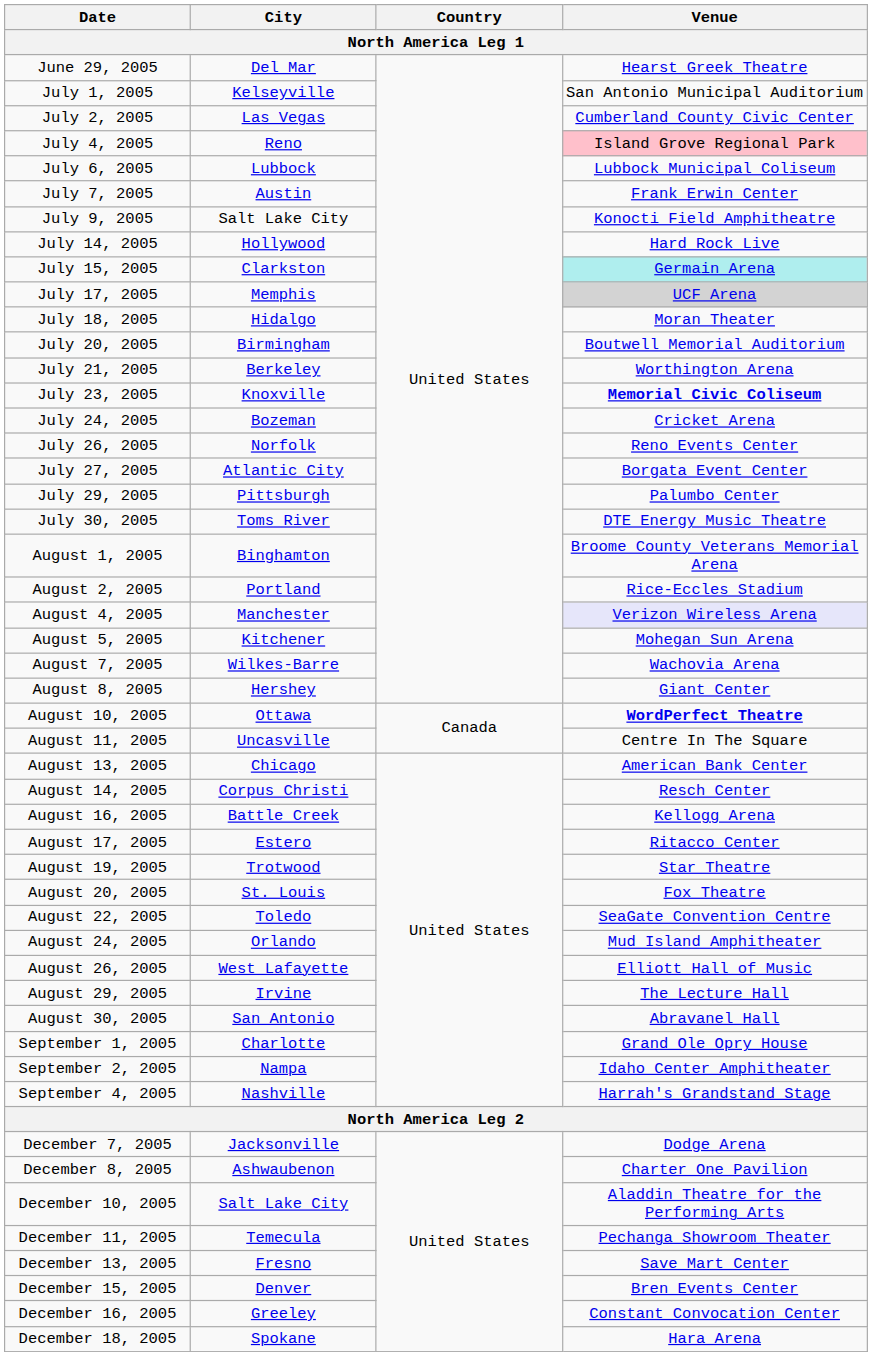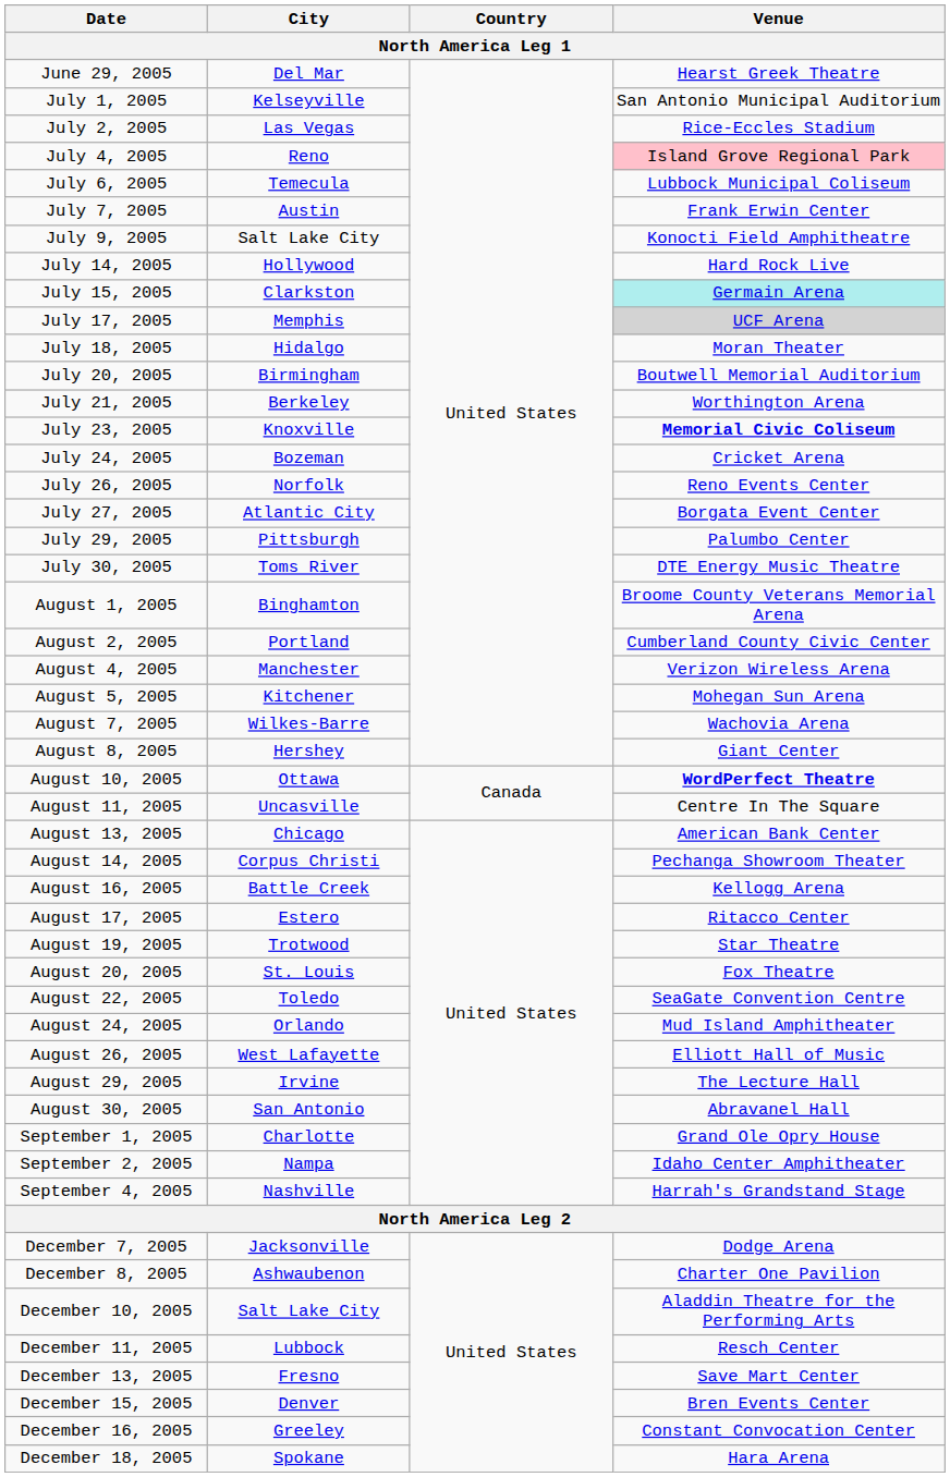 <table class="wikitable" style="text-align:center">
 <tr>
 <th style="width:150px;">Date</th>
 <th style="width:150px;">City</th>
 <th style="width:150px;">Country</th>
 <th style="width:250px;">Venue</th>
 </tr>
 <tr>
 <th colspan="4">North America Leg 1</th>
 </tr>
 <tr>
 <td>June 29, 2005</td>
 <td><a href='#'>Del Mar</a></td>
 <td rowspan="25">United States</td>
 <td><a href='#'>Hearst Greek Theatre</a></td>
 </tr>
 <tr>
 <td>July 1, 2005</td>
 <td><a href='#'>Kelseyville</a></td>
 <td>San Antonio Municipal Auditorium</td>
 </tr>
 <tr>
 <td>July 2, 2005</td>
 <td><a href='#'>Las Vegas</a></td>
-<td><a href='#'>Cumberland County Civic Center</a></td>
+<td><a href='#'>Rice-Eccles Stadium</a></td>
 </tr>
 <tr>
 <td>July 4, 2005</td>
 <td><a href='#'>Reno</a></td>
 <td style="background: pink;">Island Grove Regional Park</td>
 </tr>
 <tr>
 <td>July 6, 2005</td>
-<td><a href='#'>Lubbock</a></td>
+<td><a href='#'>Temecula</a></td>
 <td><a href='#'>Lubbock Municipal Coliseum</a></td>
 </tr>
 <tr>
 <td>July 7, 2005</td>
 <td><a href='#'>Austin</a></td>
 <td><a href='#'>Frank Erwin Center</a></td>
 </tr>
 <tr>
 <td>July 9, 2005</td>
 <td>Salt Lake City</td>
 <td><a href='#'>Konocti Field Amphitheatre</a></td>
 </tr>
 <tr>
 <td>July 14, 2005</td>
 <td><a href='#'>Hollywood</a></td>
 <td><a href='#'>Hard Rock Live</a></td>
 </tr>
 <tr>
 <td>July 15, 2005</td>
 <td><a href='#'>Clarkston</a></td>
 <td style="background: paleturquoise;"><a href='#'>Germain Arena</a></td>
 </tr>
 <tr>
 <td>July 17, 2005</td>
 <td><a href='#'>Memphis</a></td>
 <td style="background: lightgrey;"><a href='#'>UCF Arena</a></td>
 </tr>
 <tr>
 <td>July 18, 2005</td>
 <td><a href='#'>Hidalgo</a></td>
 <td><a href='#'>Moran Theater</a></td>
 </tr>
 <tr>
 <td>July 20, 2005</td>
 <td><a href='#'>Birmingham</a></td>
 <td><a href='#'>Boutwell Memorial Auditorium</a></td>
 </tr>
 <tr>
 <td>July 21, 2005</td>
 <td><a href='#'>Berkeley</a></td>
 <td><a href='#'>Worthington Arena</a></td>
 </tr>
 <tr>
 <td>July 23, 2005</td>
 <td><a href='#'>Knoxville</a></td>
 <td><strong><a href='#'>Memorial Civic Coliseum</a></strong></td>
 </tr>
 <tr>
 <td>July 24, 2005</td>
 <td><a href='#'>Bozeman</a></td>
 <td><a href='#'>Cricket Arena</a></td>
 </tr>
 <tr>
 <td>July 26, 2005</td>
 <td><a href='#'>Norfolk</a></td>
 <td><a href='#'>Reno Events Center</a></td>
 </tr>
 <tr>
 <td>July 27, 2005</td>
 <td><a href='#'>Atlantic City</a></td>
 <td><a href='#'>Borgata Event Center</a></td>
 </tr>
 <tr>
 <td>July 29, 2005</td>
 <td><a href='#'>Pittsburgh</a></td>
 <td><a href='#'>Palumbo Center</a></td>
 </tr>
 <tr>
 <td>July 30, 2005</td>
 <td><a href='#'>Toms River</a></td>
 <td><a href='#'>DTE Energy Music Theatre</a></td>
 </tr>
 <tr>
 <td>August 1, 2005</td>
 <td><a href='#'>Binghamton</a></td>
 <td><a href='#'>Broome County Veterans Memorial Arena</a></td>
 </tr>
 <tr>
 <td>August 2, 2005</td>
 <td><a href='#'>Portland</a></td>
-<td><a href='#'>Rice-Eccles Stadium</a></td>
+<td><a href='#'>Cumberland County Civic Center</a></td>
 </tr>
 <tr>
 <td>August 4, 2005</td>
 <td><a href='#'>Manchester</a></td>
-<td style="background: lavender;"><a href='#'>Verizon Wireless Arena</a></td>
+<td><a href='#'>Verizon Wireless Arena</a></td>
 </tr>
 <tr>
 <td>August 5, 2005</td>
 <td><a href='#'>Kitchener</a></td>
 <td><a href='#'>Mohegan Sun Arena</a></td>
 </tr>
 <tr>
 <td>August 7, 2005</td>
 <td><a href='#'>Wilkes-Barre</a></td>
 <td><a href='#'>Wachovia Arena</a></td>
 </tr>
 <tr>
 <td>August 8, 2005</td>
 <td><a href='#'>Hershey</a></td>
 <td><a href='#'>Giant Center</a></td>
 </tr>
 <tr>
 <td>August 10, 2005</td>
 <td><a href='#'>Ottawa</a></td>
 <td rowspan="2">Canada</td>
 <td><strong><a href='#'>WordPerfect Theatre</a></strong></td>
 </tr>
 <tr>
 <td>August 11, 2005</td>
 <td><a href='#'>Uncasville</a></td>
 <td>Centre In The Square</td>
 </tr>
 <tr>
 <td>August 13, 2005</td>
 <td><a href='#'>Chicago</a></td>
 <td rowspan="14">United States</td>
 <td><a href='#'>American Bank Center</a></td>
 </tr>
 <tr>
 <td>August 14, 2005</td>
 <td><a href='#'>Corpus Christi</a></td>
-<td><a href='#'>Resch Center</a></td>
+<td><a href='#'>Pechanga Showroom Theater</a></td>
 </tr>
 <tr>
 <td>August 16, 2005</td>
 <td><a href='#'>Battle Creek</a></td>
 <td><a href='#'>Kellogg Arena</a></td>
 </tr>
 <tr>
 <td>August 17, 2005</td>
 <td><a href='#'>Estero</a></td>
 <td><a href='#'>Ritacco Center</a></td>
 </tr>
 <tr>
 <td>August 19, 2005</td>
 <td><a href='#'>Trotwood</a></td>
 <td><a href='#'>Star Theatre</a></td>
 </tr>
 <tr>
 <td>August 20, 2005</td>
 <td><a href='#'>St. Louis</a></td>
 <td><a href='#'>Fox Theatre</a></td>
 </tr>
 <tr>
 <td>August 22, 2005</td>
 <td><a href='#'>Toledo</a></td>
 <td><a href='#'>SeaGate Convention Centre</a></td>
 </tr>
 <tr>
 <td>August 24, 2005</td>
 <td><a href='#'>Orlando</a></td>
 <td><a href='#'>Mud Island Amphitheater</a></td>
 </tr>
 <tr>
 <td>August 26, 2005</td>
 <td><a href='#'>West Lafayette</a></td>
 <td><a href='#'>Elliott Hall of Music</a></td>
 </tr>
 <tr>
 <td>August 29, 2005</td>
 <td><a href='#'>Irvine</a></td>
 <td><a href='#'>The Lecture Hall</a></td>
 </tr>
 <tr>
 <td>August 30, 2005</td>
 <td><a href='#'>San Antonio</a></td>
 <td><a href='#'>Abravanel Hall</a></td>
 </tr>
 <tr>
 <td>September 1, 2005</td>
 <td><a href='#'>Charlotte</a></td>
 <td><a href='#'>Grand Ole Opry House</a></td>
 </tr>
 <tr>
 <td>September 2, 2005</td>
 <td><a href='#'>Nampa</a></td>
 <td><a href='#'>Idaho Center Amphitheater</a></td>
 </tr>
 <tr>
 <td>September 4, 2005</td>
 <td><a href='#'>Nashville</a></td>
 <td><a href='#'>Harrah's Grandstand Stage</a></td>
 </tr>
 <tr>
 <th colspan="4">North America Leg 2</th>
 </tr>
 <tr>
 <td>December 7, 2005</td>
 <td><a href='#'>Jacksonville</a></td>
 <td rowspan="8">United States</td>
 <td><a href='#'>Dodge Arena</a></td>
 </tr>
 <tr>
 <td>December 8, 2005</td>
 <td><a href='#'>Ashwaubenon</a></td>
 <td><a href='#'>Charter One Pavilion</a></td>
 </tr>
 <tr>
 <td>December 10, 2005</td>
 <td><a href='#'>Salt Lake City</a></td>
 <td><a href='#'>Aladdin Theatre for the Performing Arts</a></td>
 </tr>
 <tr>
 <td>December 11, 2005</td>
-<td><a href='#'>Temecula</a></td>
-<td><a href='#'>Pechanga Showroom Theater</a></td>
+<td><a href='#'>Lubbock</a></td>
+<td><a href='#'>Resch Center</a></td>
 </tr>
 <tr>
 <td>December 13, 2005</td>
 <td><a href='#'>Fresno</a></td>
 <td><a href='#'>Save Mart Center</a></td>
 </tr>
 <tr>
 <td>December 15, 2005</td>
 <td><a href='#'>Denver</a></td>
 <td><a href='#'>Bren Events Center</a></td>
 </tr>
 <tr>
 <td>December 16, 2005</td>
 <td><a href='#'>Greeley</a></td>
 <td><a href='#'>Constant Convocation Center</a></td>
 </tr>
 <tr>
 <td>December 18, 2005</td>
 <td><a href='#'>Spokane</a></td>
 <td><a href='#'>Hara Arena</a></td>
 </tr>
 </table>
